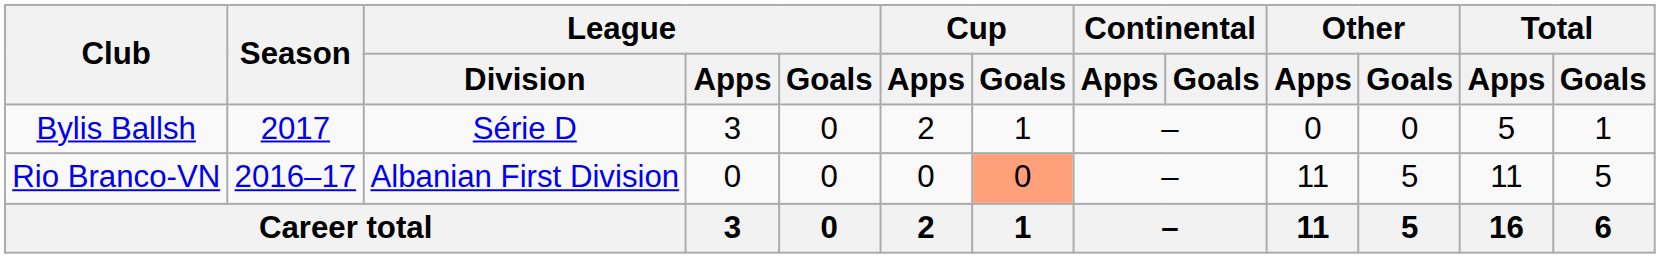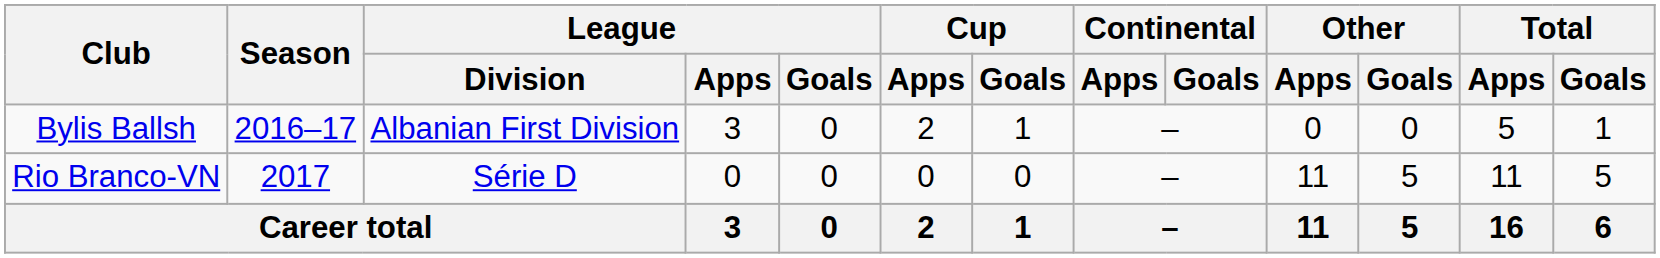 <table class="wikitable" style="text-align: center">
 <tr>
 <th rowspan="2">Club</th>
 <th rowspan="2">Season</th>
 <th colspan="3">League</th>
 <th colspan="2">Cup</th>
 <th colspan="2">Continental</th>
 <th colspan="2">Other</th>
 <th colspan="2">Total</th>
 </tr>
 <tr>
 <th>Division</th>
 <th>Apps</th>
 <th>Goals</th>
 <th>Apps</th>
 <th>Goals</th>
 <th>Apps</th>
 <th>Goals</th>
 <th>Apps</th>
 <th>Goals</th>
 <th>Apps</th>
 <th>Goals</th>
 </tr>
 <tr>
 <td><a href='#'>Bylis Ballsh</a></td>
-<td><a href='#'>2017</a></td>
-<td><a href='#'>Série D</a></td>
+<td><a href='#'>2016–17</a></td>
+<td><a href='#'>Albanian First Division</a></td>
 <td>3</td>
 <td>0</td>
 <td>2</td>
 <td>1</td>
 <td colspan="2">–</td>
 <td>0</td>
 <td>0</td>
 <td>5</td>
 <td>1</td>
 </tr>
 <tr>
 <td><a href='#'>Rio Branco-VN</a></td>
-<td><a href='#'>2016–17</a></td>
-<td><a href='#'>Albanian First Division</a></td>
+<td><a href='#'>2017</a></td>
+<td><a href='#'>Série D</a></td>
 <td>0</td>
 <td>0</td>
 <td>0</td>
-<td style="background: lightsalmon;">0</td>
+<td>0</td>
 <td colspan="2">–</td>
 <td>11</td>
 <td>5</td>
 <td>11</td>
 <td>5</td>
 </tr>
 <tr>
 <th colspan="3"><strong>Career total</strong></th>
 <th>3</th>
 <th>0</th>
 <th>2</th>
 <th>1</th>
 <th colspan="2">–</th>
 <th>11</th>
 <th>5</th>
 <th>16</th>
 <th>6</th>
 </tr>
 </table>
